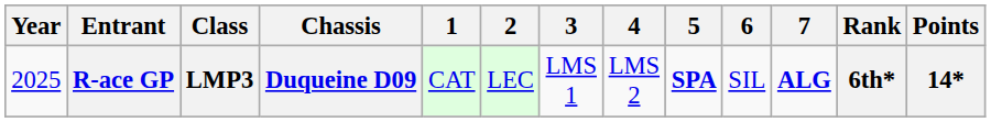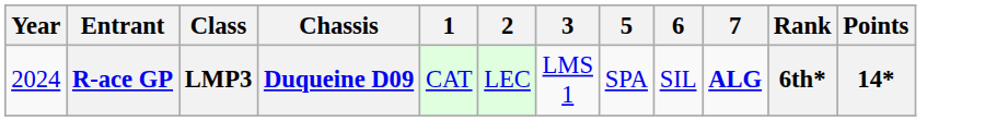 <table class="wikitable" style="text-align:center; font-size:85%">
 <tr>
 <th>Year</th>
 <th>Entrant</th>
 <th>Class</th>
 <th>Chassis</th>
 <th>1</th>
 <th>2</th>
 <th>3</th>
-<th>4</th>
 <th>5</th>
 <th>6</th>
 <th>7</th>
 <th>Rank</th>
 <th>Points</th>
 </tr>
 <tr>
-<td><a href='#'>2025</a></td>
+<td><a href='#'>2024</a></td>
 <th nowrap><a href='#'>R-ace GP</a></th>
 <th>LMP3</th>
 <th nowrap><a href='#'>Duqueine D09</a></th>
 <td style="background:#DFFFDF;"><a href='#'>CAT</a><br></td>
 <td style="background:#DFFFDF;"><a href='#'>LEC</a><br></td>
 <td><a href='#'>LMS<br>1</a></td>
-<td><a href='#'>LMS<br>2</a></td>
-<td><strong><a href='#'>SPA</a></strong></td>
+<td><a href='#'>SPA</a></td>
 <td><a href='#'>SIL</a></td>
 <td><strong><a href='#'>ALG</a></strong></td>
 <th>6th*</th>
 <th>14*</th>
 </tr>
 </table>
